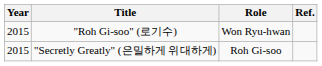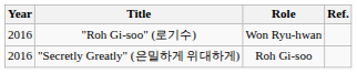 <table class="wikitable" style="text-align:center;">
 <tr>
 <th>Year</th>
 <th>Title</th>
 <th>Role</th>
 <th>Ref.</th>
 </tr>
 <tr>
-<td>2015</td>
+<td>2016</td>
 <td>"Roh Gi-soo" (로기수)</td>
 <td>Won Ryu-hwan</td>
 <td></td>
 </tr>
 <tr>
-<td>2015</td>
+<td>2016</td>
 <td>"Secretly Greatly" (은밀하게 위대하게)</td>
 <td>Roh Gi-soo</td>
 <td></td>
 </tr>
 </table>
